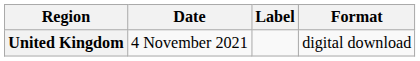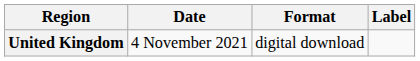 <table class="wikitable plainrowheaders">
 <tr>
 <th scope="col">Region</th>
 <th scope="col">Date</th>
+<th scope="col">Format</th>
 <th scope="col">Label</th>
-<th scope="col">Format</th>
 </tr>
 <tr>
 <th scope="row">United Kingdom</th>
 <td>4 November 2021</td>
+<td>digital download</td>
 <td></td>
-<td>digital download</td>
 </tr>
 </table>
